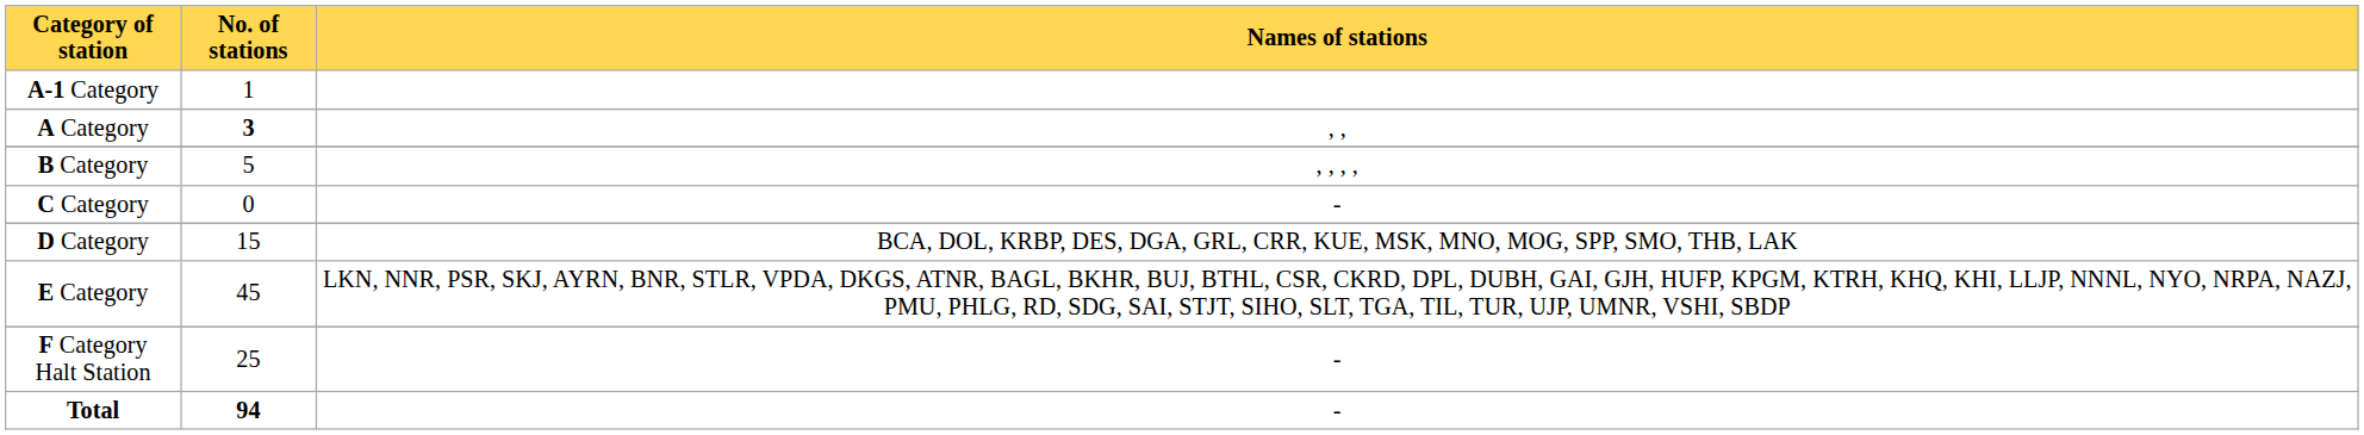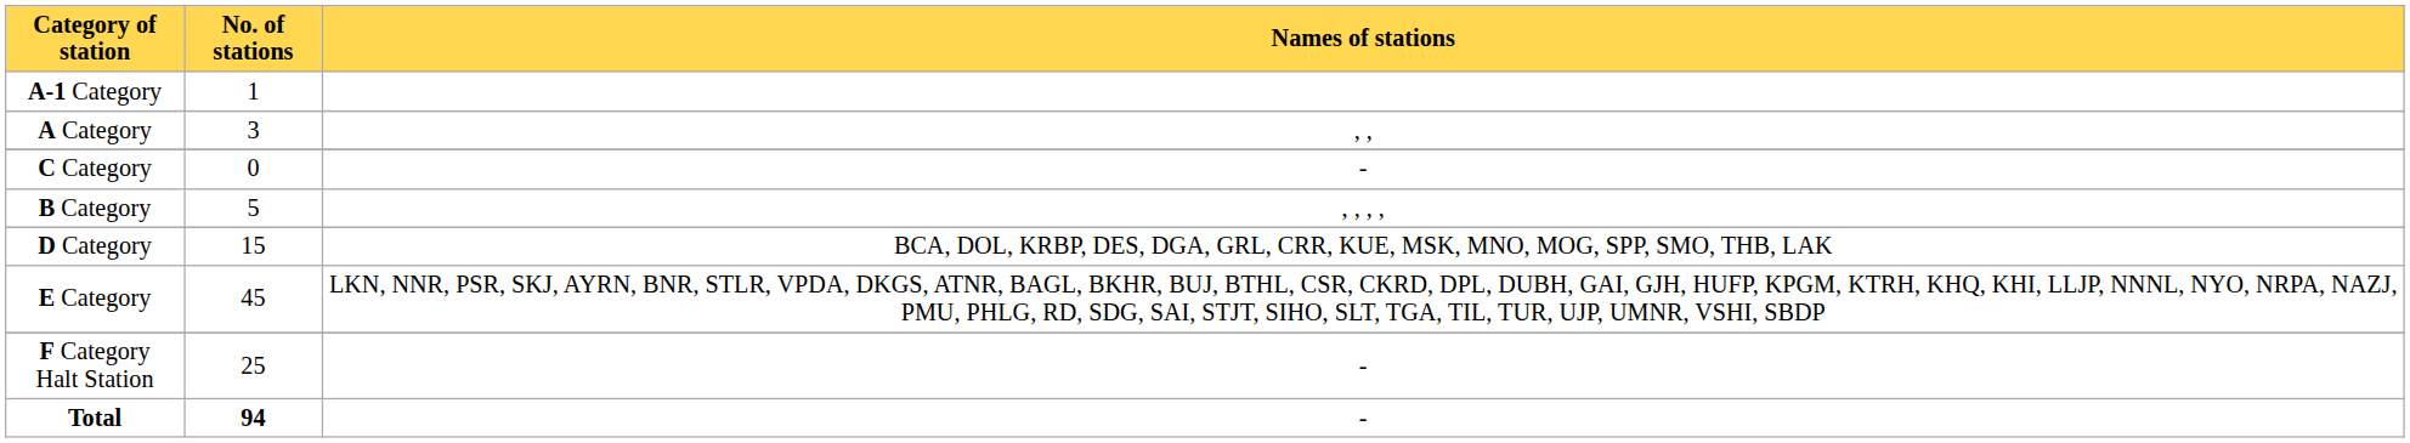 <table class="wikitable sortable" style="background:#fff;">
 <tr>
 <th style="background:#ffd750;" !>Category of station</th>
 <th style="background:#ffd750;" !>No. of stations</th>
 <th style="background:#ffd750;" !>Names of stations</th>
 </tr>
 <tr>
 <td style="text-align:center;"><strong>A-1</strong> Category</td>
 <td style="text-align:center;">1</td>
 <td style="text-align:center;"></td>
 </tr>
 <tr>
 </tr>
 <tr>
 <td style="text-align:center;"><strong>A</strong> Category</td>
-<td style="text-align:center;"><strong>3</strong></td>
+<td style="text-align:center;">3</td>
 <td style="text-align:center;">,    , </td>
 </tr>
 <tr>
 </tr>
 <tr>
+<td style="text-align:center;"><strong>C</strong> Category</td>
+<td style="text-align:center;">0</td>
+<td style="text-align:center;">-</td>
+</tr>
+<tr>
 <td style="text-align:center;"><strong>B</strong> Category</td>
 <td style="text-align:center;">5</td>
 <td style="text-align:center;">, , , , </td>
-</tr>
-<tr>
-<td style="text-align:center;"><strong>C</strong> Category</td>
-<td style="text-align:center;">0</td>
-<td style="text-align:center;">-</td>
 </tr>
 <tr>
 </tr>
 <tr>
 <td style="text-align:center;"><strong>D</strong> Category</td>
 <td style="text-align:center;">15</td>
 <td style="text-align:center;">BCA, DOL, KRBP, DES, DGA, GRL, CRR, KUE, MSK, MNO, MOG, SPP, SMO, THB, LAK</td>
 </tr>
 <tr>
 <td style="text-align:center;"><strong>E</strong> Category</td>
 <td style="text-align:center;">45</td>
 <td style="text-align:center;">LKN, NNR, PSR, SKJ, AYRN, BNR, STLR, VPDA, DKGS, ATNR, BAGL, BKHR, BUJ, BTHL, CSR, CKRD, DPL, DUBH, GAI, GJH, HUFP, KPGM, KTRH, KHQ, KHI, LLJP, NNNL, NYO, NRPA, NAZJ, PMU, PHLG, RD, SDG, SAI, STJT, SIHO, SLT, TGA, TIL, TUR, UJP, UMNR, VSHI, SBDP</td>
 </tr>
 <tr>
 </tr>
 <tr>
 <td style="text-align:center;"><strong>F</strong> Category<br>Halt Station</td>
 <td style="text-align:center;">25</td>
 <td style="text-align:center;">-</td>
 </tr>
 <tr>
 <td style="text-align:center;"><strong>Total</strong></td>
 <td style="text-align:center;"><strong>94</strong></td>
 <td style="text-align:center;">-</td>
 </tr>
 </table>
